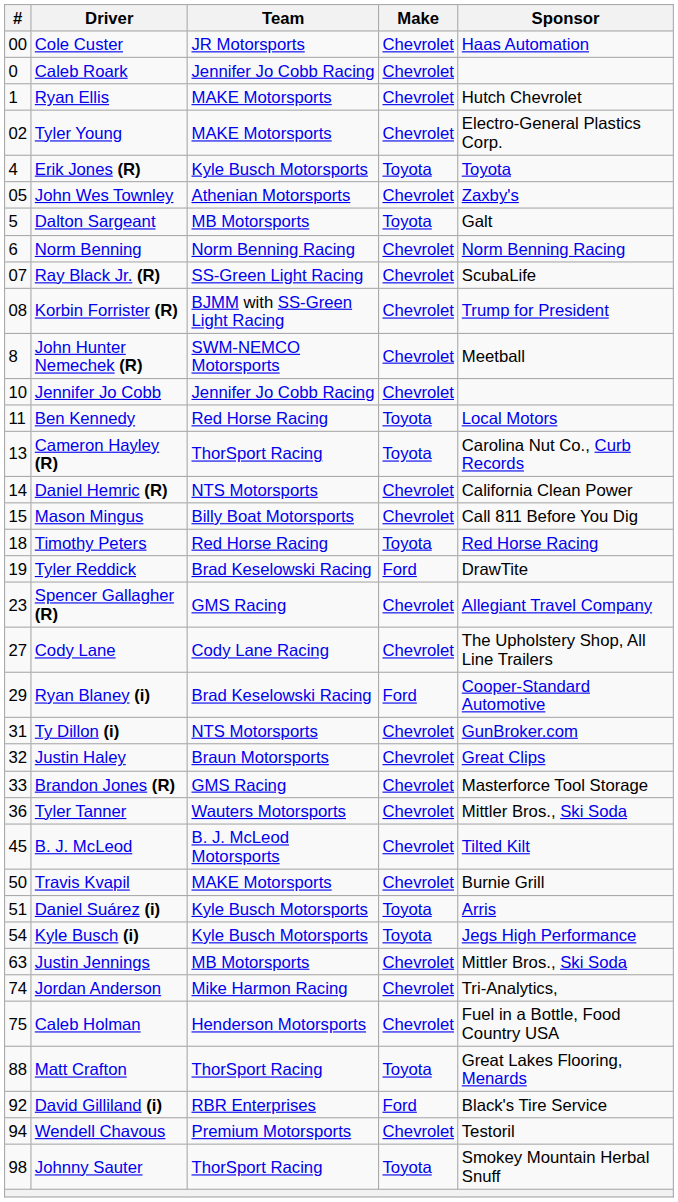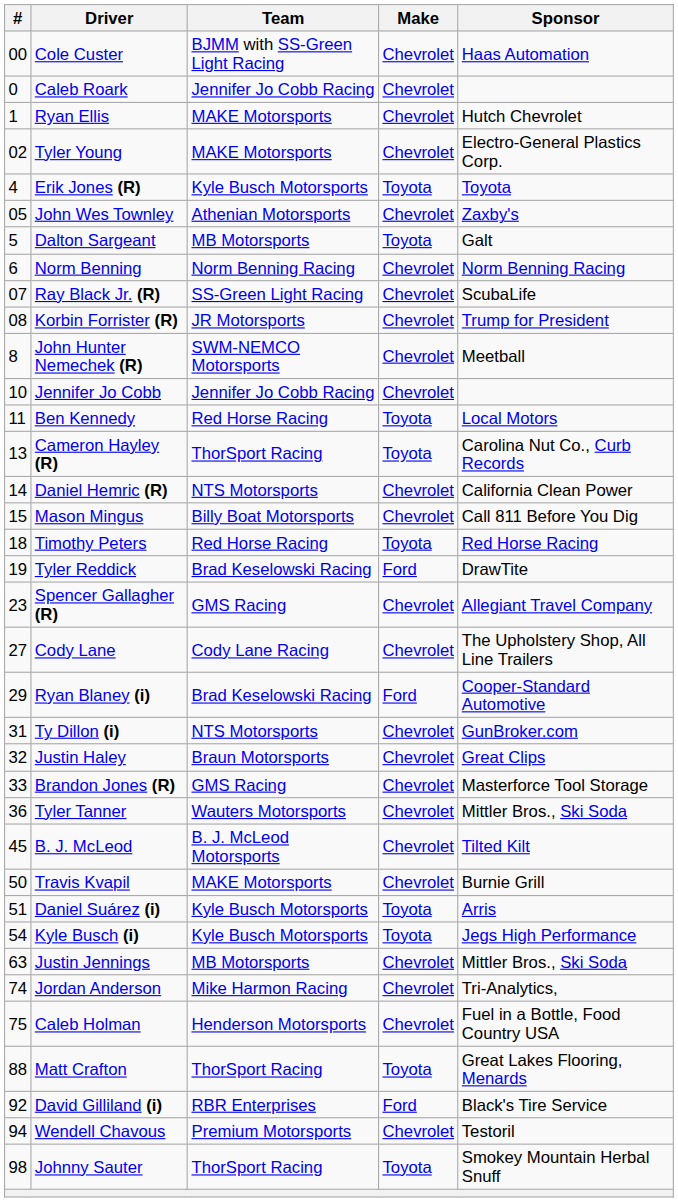 <table class="wikitable" style="font-size:95%">
 <tr>
 <th>#</th>
 <th>Driver</th>
 <th>Team</th>
 <th>Make</th>
 <th>Sponsor</th>
 </tr>
 <tr>
 <td>00</td>
 <td><a href='#'>Cole Custer</a></td>
-<td><a href='#'>JR Motorsports</a></td>
+<td><a href='#'>BJMM</a> with <a href='#'>SS-Green Light Racing</a></td>
 <td><a href='#'>Chevrolet</a></td>
 <td><a href='#'>Haas Automation</a></td>
 </tr>
 <tr>
 <td>0</td>
 <td><a href='#'>Caleb Roark</a></td>
 <td><a href='#'>Jennifer Jo Cobb Racing</a></td>
 <td><a href='#'>Chevrolet</a></td>
 <td></td>
 </tr>
 <tr>
 <td>1</td>
 <td><a href='#'>Ryan Ellis</a></td>
 <td><a href='#'>MAKE Motorsports</a></td>
 <td><a href='#'>Chevrolet</a></td>
 <td>Hutch Chevrolet</td>
 </tr>
 <tr>
 <td>02</td>
 <td><a href='#'>Tyler Young</a></td>
 <td><a href='#'>MAKE Motorsports</a></td>
 <td><a href='#'>Chevrolet</a></td>
 <td>Electro-General Plastics Corp.</td>
 </tr>
 <tr>
 <td>4</td>
 <td><a href='#'>Erik Jones</a> <strong>(R)</strong></td>
 <td><a href='#'>Kyle Busch Motorsports</a></td>
 <td><a href='#'>Toyota</a></td>
 <td><a href='#'>Toyota</a></td>
 </tr>
 <tr>
 <td>05</td>
 <td><a href='#'>John Wes Townley</a></td>
 <td><a href='#'>Athenian Motorsports</a></td>
 <td><a href='#'>Chevrolet</a></td>
 <td><a href='#'>Zaxby's</a></td>
 </tr>
 <tr>
 <td>5</td>
 <td><a href='#'>Dalton Sargeant</a></td>
 <td><a href='#'>MB Motorsports</a></td>
 <td><a href='#'>Toyota</a></td>
 <td>Galt</td>
 </tr>
 <tr>
 <td>6</td>
 <td><a href='#'>Norm Benning</a></td>
 <td><a href='#'>Norm Benning Racing</a></td>
 <td><a href='#'>Chevrolet</a></td>
 <td><a href='#'>Norm Benning Racing</a></td>
 </tr>
 <tr>
 <td>07</td>
 <td><a href='#'>Ray Black Jr.</a> <strong>(R)</strong></td>
 <td><a href='#'>SS-Green Light Racing</a></td>
 <td><a href='#'>Chevrolet</a></td>
 <td>ScubaLife</td>
 </tr>
 <tr>
 <td>08</td>
 <td><a href='#'>Korbin Forrister</a> <strong>(R)</strong></td>
-<td><a href='#'>BJMM</a> with <a href='#'>SS-Green Light Racing</a></td>
+<td><a href='#'>JR Motorsports</a></td>
 <td><a href='#'>Chevrolet</a></td>
 <td><a href='#'>Trump for President</a></td>
 </tr>
 <tr>
 <td>8</td>
 <td><a href='#'>John Hunter Nemechek</a> <strong>(R)</strong></td>
 <td><a href='#'>SWM-NEMCO Motorsports</a></td>
 <td><a href='#'>Chevrolet</a></td>
 <td>Meetball</td>
 </tr>
 <tr>
 <td>10</td>
 <td><a href='#'>Jennifer Jo Cobb</a></td>
 <td><a href='#'>Jennifer Jo Cobb Racing</a></td>
 <td><a href='#'>Chevrolet</a></td>
 <td></td>
 </tr>
 <tr>
 <td>11</td>
 <td><a href='#'>Ben Kennedy</a></td>
 <td><a href='#'>Red Horse Racing</a></td>
 <td><a href='#'>Toyota</a></td>
 <td><a href='#'>Local Motors</a></td>
 </tr>
 <tr>
 <td>13</td>
 <td><a href='#'>Cameron Hayley</a> <strong>(R)</strong></td>
 <td><a href='#'>ThorSport Racing</a></td>
 <td><a href='#'>Toyota</a></td>
 <td>Carolina Nut Co., <a href='#'>Curb Records</a></td>
 </tr>
 <tr>
 <td>14</td>
 <td><a href='#'>Daniel Hemric</a> <strong>(R)</strong></td>
 <td><a href='#'>NTS Motorsports</a></td>
 <td><a href='#'>Chevrolet</a></td>
 <td>California Clean Power</td>
 </tr>
 <tr>
 <td>15</td>
 <td><a href='#'>Mason Mingus</a></td>
 <td><a href='#'>Billy Boat Motorsports</a></td>
 <td><a href='#'>Chevrolet</a></td>
 <td>Call 811 Before You Dig</td>
 </tr>
 <tr>
 <td>18</td>
 <td><a href='#'>Timothy Peters</a></td>
 <td><a href='#'>Red Horse Racing</a></td>
 <td><a href='#'>Toyota</a></td>
 <td><a href='#'>Red Horse Racing</a></td>
 </tr>
 <tr>
 <td>19</td>
 <td><a href='#'>Tyler Reddick</a></td>
 <td><a href='#'>Brad Keselowski Racing</a></td>
 <td><a href='#'>Ford</a></td>
 <td>DrawTite</td>
 </tr>
 <tr>
 <td>23</td>
 <td><a href='#'>Spencer Gallagher</a> <strong>(R)</strong></td>
 <td><a href='#'>GMS Racing</a></td>
 <td><a href='#'>Chevrolet</a></td>
 <td><a href='#'>Allegiant Travel Company</a></td>
 </tr>
 <tr>
 <td>27</td>
 <td><a href='#'>Cody Lane</a></td>
 <td><a href='#'>Cody Lane Racing</a></td>
 <td><a href='#'>Chevrolet</a></td>
 <td>The Upholstery Shop, All Line Trailers</td>
 </tr>
 <tr>
 <td>29</td>
 <td><a href='#'>Ryan Blaney</a> <strong>(i)</strong></td>
 <td><a href='#'>Brad Keselowski Racing</a></td>
 <td><a href='#'>Ford</a></td>
 <td><a href='#'>Cooper-Standard Automotive</a></td>
 </tr>
 <tr>
 <td>31</td>
 <td><a href='#'>Ty Dillon</a> <strong>(i)</strong></td>
 <td><a href='#'>NTS Motorsports</a></td>
 <td><a href='#'>Chevrolet</a></td>
 <td><a href='#'>GunBroker.com</a></td>
 </tr>
 <tr>
 <td>32</td>
 <td><a href='#'>Justin Haley</a></td>
 <td><a href='#'>Braun Motorsports</a></td>
 <td><a href='#'>Chevrolet</a></td>
 <td><a href='#'>Great Clips</a></td>
 </tr>
 <tr>
 <td>33</td>
 <td><a href='#'>Brandon Jones</a> <strong>(R)</strong></td>
 <td><a href='#'>GMS Racing</a></td>
 <td><a href='#'>Chevrolet</a></td>
 <td>Masterforce Tool Storage</td>
 </tr>
 <tr>
 <td>36</td>
 <td><a href='#'>Tyler Tanner</a></td>
 <td><a href='#'>Wauters Motorsports</a></td>
 <td><a href='#'>Chevrolet</a></td>
 <td>Mittler Bros., <a href='#'>Ski Soda</a></td>
 </tr>
 <tr>
 <td>45</td>
 <td><a href='#'>B. J. McLeod</a></td>
 <td><a href='#'>B. J. McLeod Motorsports</a></td>
 <td><a href='#'>Chevrolet</a></td>
 <td><a href='#'>Tilted Kilt</a></td>
 </tr>
 <tr>
 <td>50</td>
 <td><a href='#'>Travis Kvapil</a></td>
 <td><a href='#'>MAKE Motorsports</a></td>
 <td><a href='#'>Chevrolet</a></td>
 <td>Burnie Grill</td>
 </tr>
 <tr>
 <td>51</td>
 <td><a href='#'>Daniel Suárez</a> <strong>(i)</strong></td>
 <td><a href='#'>Kyle Busch Motorsports</a></td>
 <td><a href='#'>Toyota</a></td>
 <td><a href='#'>Arris</a></td>
 </tr>
 <tr>
 <td>54</td>
 <td><a href='#'>Kyle Busch</a> <strong>(i)</strong></td>
 <td><a href='#'>Kyle Busch Motorsports</a></td>
 <td><a href='#'>Toyota</a></td>
 <td><a href='#'>Jegs High Performance</a></td>
 </tr>
 <tr>
 <td>63</td>
 <td><a href='#'>Justin Jennings</a></td>
 <td><a href='#'>MB Motorsports</a></td>
 <td><a href='#'>Chevrolet</a></td>
 <td>Mittler Bros., <a href='#'>Ski Soda</a></td>
 </tr>
 <tr>
 <td>74</td>
 <td><a href='#'>Jordan Anderson</a></td>
 <td><a href='#'>Mike Harmon Racing</a></td>
 <td><a href='#'>Chevrolet</a></td>
 <td>Tri-Analytics, </td>
 </tr>
 <tr>
 <td>75</td>
 <td><a href='#'>Caleb Holman</a></td>
 <td><a href='#'>Henderson Motorsports</a></td>
 <td><a href='#'>Chevrolet</a></td>
 <td>Fuel in a Bottle, Food Country USA</td>
 </tr>
 <tr>
 <td>88</td>
 <td><a href='#'>Matt Crafton</a></td>
 <td><a href='#'>ThorSport Racing</a></td>
 <td><a href='#'>Toyota</a></td>
 <td>Great Lakes Flooring, <a href='#'>Menards</a></td>
 </tr>
 <tr>
 <td>92</td>
 <td><a href='#'>David Gilliland</a> <strong>(i)</strong></td>
 <td><a href='#'>RBR Enterprises</a></td>
 <td><a href='#'>Ford</a></td>
 <td>Black's Tire Service</td>
 </tr>
 <tr>
 <td>94</td>
 <td><a href='#'>Wendell Chavous</a></td>
 <td><a href='#'>Premium Motorsports</a></td>
 <td><a href='#'>Chevrolet</a></td>
 <td>Testoril</td>
 </tr>
 <tr>
 <td>98</td>
 <td><a href='#'>Johnny Sauter</a></td>
 <td><a href='#'>ThorSport Racing</a></td>
 <td><a href='#'>Toyota</a></td>
 <td>Smokey Mountain Herbal Snuff</td>
 </tr>
 <tr>
 <th colspan="5"></th>
 </tr>
 </table>
